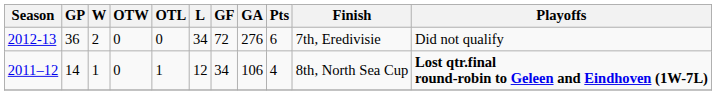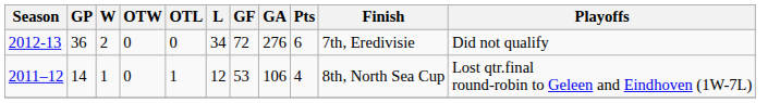 <table class="wikitable">
 <tr>
 <th>Season</th>
 <th>GP</th>
 <th>W</th>
 <th>OTW</th>
 <th>OTL</th>
 <th>L</th>
 <th>GF</th>
 <th>GA</th>
 <th>Pts</th>
 <th>Finish</th>
 <th>Playoffs</th>
 </tr>
 <tr>
 <td><a href='#'>2012-13</a></td>
 <td>36</td>
 <td>2</td>
 <td>0</td>
 <td>0</td>
 <td>34</td>
 <td>72</td>
 <td>276</td>
 <td>6</td>
 <td>7th, Eredivisie</td>
 <td>Did not qualify</td>
 </tr>
 <tr>
 <td><a href='#'>2011–12</a></td>
 <td>14</td>
 <td>1</td>
 <td>0</td>
 <td>1</td>
 <td>12</td>
-<td>34</td>
+<td>53</td>
 <td>106</td>
 <td>4</td>
 <td>8th, North Sea Cup</td>
-<td><strong>Lost qtr.final<br>round-robin to <a href='#'>Geleen</a> and <a href='#'>Eindhoven</a> (1W-7L)</strong></td>
+<td>Lost qtr.final<br>round-robin to <a href='#'>Geleen</a> and <a href='#'>Eindhoven</a> (1W-7L)</td>
 </tr>
 <tr>
 </tr>
 </table>
